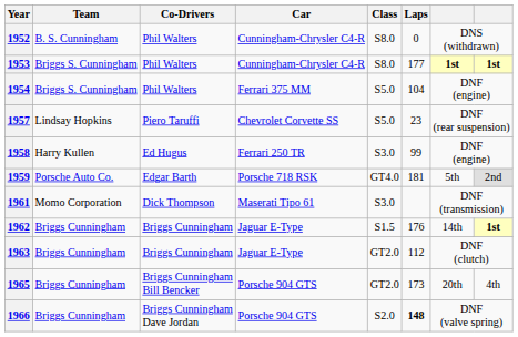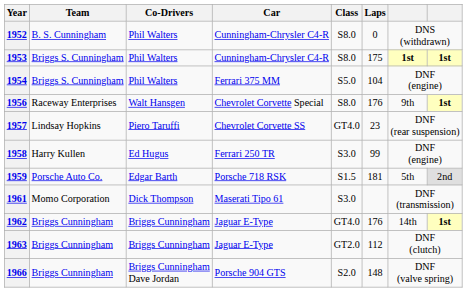 <table class="wikitable" style="text-align:center; font-size:90%">
 <tr>
 <th>Year</th>
 <th>Team</th>
 <th>Co-Drivers</th>
 <th>Car</th>
 <th>Class</th>
 <th>Laps</th>
 <th></th>
 <th></th>
 </tr>
 <tr>
 <th><a href='#'>1952</a></th>
 <td align="left"> <a href='#'>B. S. Cunningham</a></td>
 <td align="left"> <a href='#'>Phil Walters</a></td>
 <td align="left"><a href='#'>Cunningham-Chrysler C4-R</a></td>
 <td>S8.0</td>
 <td>0</td>
 <td colspan=2>DNS<br>(withdrawn)</td>
 </tr>
 <tr>
 <th><a href='#'>1953</a></th>
 <td align="left"> <a href='#'>Briggs S. Cunningham</a></td>
 <td align="left"> <a href='#'>Phil Walters</a></td>
 <td align="left"><a href='#'>Cunningham-Chrysler C4-R</a></td>
 <td>S8.0</td>
-<td>177</td>
+<td>175</td>
 <td style="background:#ffffbf;"><strong>1st</strong></td>
 <td style="background:#ffffbf;"><strong>1st</strong></td>
 </tr>
 <tr>
 <th><a href='#'>1954</a></th>
 <td align="left"> <a href='#'>Briggs S. Cunningham</a></td>
 <td align="left"> <a href='#'>Phil Walters</a></td>
 <td align="left"><a href='#'>Ferrari 375 MM</a></td>
 <td>S5.0</td>
 <td>104</td>
 <td colspan=2>DNF<br>(engine)</td>
 </tr>
 <tr>
+<th><a href='#'>1956</a></th>
+<td align="left"> Raceway Enterprises</td>
+<td align="left"> <a href='#'>Walt Hansgen</a></td>
+<td align="left"><a href='#'>Chevrolet Corvette</a> Special</td>
+<td>S8.0</td>
+<td>176</td>
+<td>9th</td>
+<td style="background:#ffffbf;"><strong>1st</strong></td>
+</tr>
+<tr>
 <th><a href='#'>1957</a></th>
 <td align="left"> Lindsay Hopkins</td>
 <td align="left"> <a href='#'>Piero Taruffi</a></td>
 <td align="left"><a href='#'>Chevrolet Corvette SS</a></td>
-<td>S5.0</td>
+<td>GT4.0</td>
 <td>23</td>
 <td colspan=2>DNF<br>(rear suspension)</td>
 </tr>
 <tr>
 <th><a href='#'>1958</a></th>
 <td align="left"> Harry Kullen</td>
 <td align="left"> <a href='#'>Ed Hugus</a></td>
 <td align="left"><a href='#'>Ferrari 250 TR</a></td>
 <td>S3.0</td>
 <td>99</td>
 <td colspan=2>DNF<br>(engine)</td>
 </tr>
 <tr>
 <th><a href='#'>1959</a></th>
 <td align="left"> <a href='#'>Porsche Auto Co.</a></td>
 <td align="left"> <a href='#'>Edgar Barth</a></td>
 <td align="left"><a href='#'>Porsche 718 RSK</a></td>
-<td>GT4.0</td>
+<td>S1.5</td>
 <td>181</td>
 <td>5th</td>
 <td style="background:#dfdfdf;">2nd</td>
 </tr>
 <tr>
 <th><a href='#'>1961</a></th>
 <td align="left"> Momo Corporation</td>
 <td align="left"> <a href='#'>Dick Thompson</a></td>
 <td align="left"><a href='#'>Maserati Tipo 61</a></td>
 <td>S3.0</td>
 <td></td>
 <td colspan=2>DNF<br>(transmission)</td>
 </tr>
 <tr>
 <th><a href='#'>1962</a></th>
 <td align="left"> <a href='#'>Briggs Cunningham</a></td>
 <td align="left"> <a href='#'>Briggs Cunningham</a></td>
 <td align="left"><a href='#'>Jaguar E-Type</a></td>
-<td>S1.5</td>
+<td>GT4.0</td>
 <td>176</td>
 <td>14th</td>
 <td style="background:#ffffbf;"><strong>1st</strong></td>
 </tr>
 <tr>
 <th><a href='#'>1963</a></th>
 <td align="left"> <a href='#'>Briggs Cunningham</a></td>
 <td align="left"> <a href='#'>Briggs Cunningham</a></td>
 <td align="left"><a href='#'>Jaguar E-Type</a></td>
 <td>GT2.0</td>
 <td>112</td>
 <td colspan=2>DNF<br>(clutch)</td>
 </tr>
 <tr>
-<th><a href='#'>1965</a></th>
-<td align="left"> <a href='#'>Briggs Cunningham</a></td>
-<td align="left"> <a href='#'>Briggs Cunningham</a><br> <a href='#'>Bill Bencker</a></td>
-<td align="left"><a href='#'>Porsche 904 GTS</a></td>
-<td>GT2.0</td>
-<td>173</td>
-<td>20th</td>
-<td>4th</td>
-</tr>
-<tr>
 <th><a href='#'>1966</a></th>
 <td align="left"> <a href='#'>Briggs Cunningham</a></td>
 <td align="left"> <a href='#'>Briggs Cunningham</a><br> Dave Jordan</td>
 <td align="left"><a href='#'>Porsche 904 GTS</a></td>
 <td>S2.0</td>
-<td><strong>148</strong></td>
+<td>148</td>
 <td colspan=2>DNF<br>(valve spring)</td>
 </tr>
 </table>
